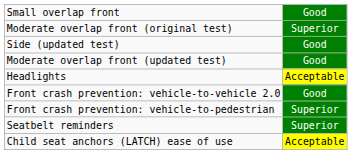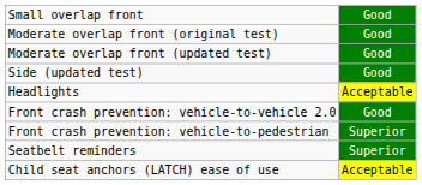 <table class="wikitable">
 <tr>
 <td>Small overlap front</td>
 <td style="text-align:center;color:white;background:green">Good</td>
 </tr>
 <tr>
 <td>Moderate overlap front (original test)</td>
-<td style="text-align:center;color:white;background:green">Superior</td>
-</tr>
-<tr>
-<td>Side (updated test)</td>
 <td style="text-align:center;color:white;background:green">Good</td>
 </tr>
 <tr>
 <td>Moderate overlap front (updated test)</td>
+<td style="text-align:center;color:white;background:green">Good</td>
+</tr>
+<tr>
+<td>Side (updated test)</td>
 <td style="text-align:center;color:white;background:green">Good</td>
 </tr>
 <tr>
 <td>Headlights</td>
 <td style="text-align:center;color:black;background:yellow">Acceptable</td>
 </tr>
 <tr>
 <td>Front crash prevention: vehicle-to-vehicle 2.0</td>
 <td style="text-align:center;color:white;background:green">Good</td>
 </tr>
 <tr>
 <td>Front crash prevention: vehicle-to-pedestrian</td>
 <td style="text-align:center;color:white;background:green">Superior</td>
 </tr>
 <tr>
 <td>Seatbelt reminders</td>
 <td style="text-align:center;color:white;background:green">Superior</td>
 </tr>
 <tr>
 <td>Child seat anchors (LATCH) ease of use</td>
 <td style="text-align:center;color:black;background:yellow">Acceptable</td>
 </tr>
 </table>
